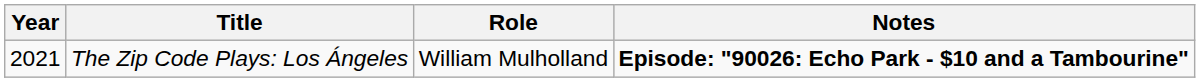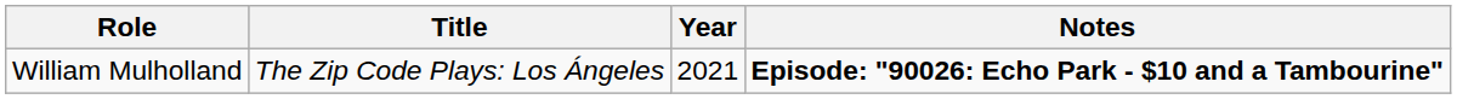 <table class="wikitable sortable plainrowheaders unsortable">
 <tr>
+<th scope=col>Role</th>
+<th scope=col>Title</th>
 <th scope=col>Year</th>
-<th scope=col>Title</th>
-<th scope=col>Role</th>
 <th scope=col>Notes</th>
 </tr>
 <tr>
+<td>William Mulholland</td>
+<td scope="row"><em>The Zip Code Plays: Los Ángeles</em></td>
 <td>2021</td>
-<td scope="row"><em>The Zip Code Plays: Los Ángeles</em></td>
-<td>William Mulholland</td>
 <td><strong>Episode: "90026: Echo Park - $10 and a Tambourine"</strong></td>
 </tr>
 </table>
